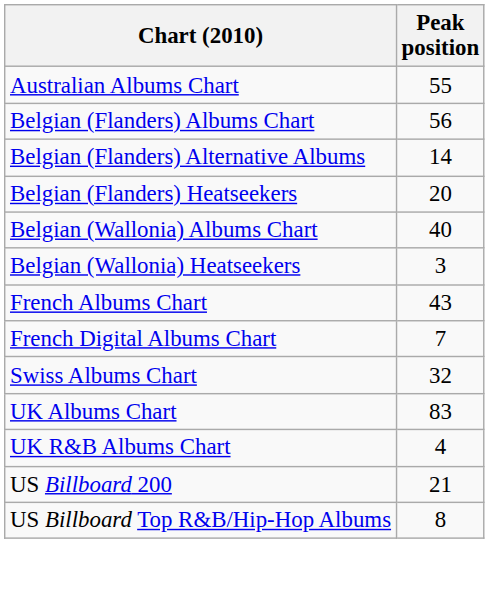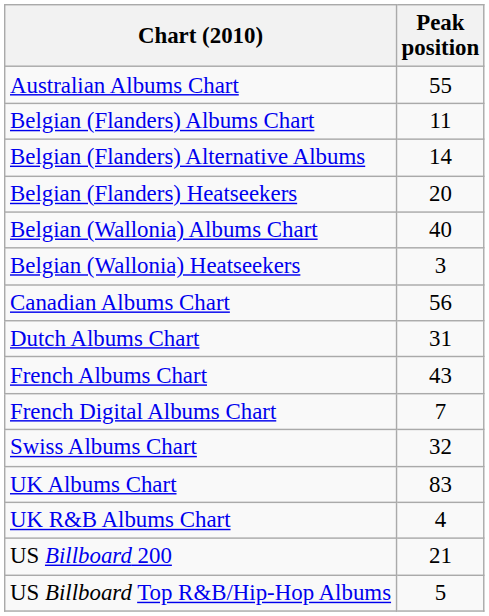 <table class="wikitable sortable">
 <tr>
 <th>Chart (2010)</th>
 <th>Peak<br>position</th>
 </tr>
 <tr>
 <td><a href='#'>Australian Albums Chart</a></td>
 <td style="text-align:center;">55</td>
 </tr>
 <tr>
 <td><a href='#'>Belgian (Flanders) Albums Chart</a></td>
-<td align=center>56</td>
+<td align=center>11</td>
 </tr>
 <tr>
 <td><a href='#'>Belgian (Flanders) Alternative Albums</a></td>
 <td align=center>14</td>
 </tr>
 <tr>
 <td><a href='#'>Belgian (Flanders) Heatseekers</a></td>
 <td align=center>20</td>
 </tr>
 <tr>
 <td><a href='#'>Belgian (Wallonia) Albums Chart</a></td>
 <td align=center>40</td>
 </tr>
 <tr>
 <td><a href='#'>Belgian (Wallonia) Heatseekers</a></td>
 <td align=center>3</td>
+</tr>
+<tr>
+<td><a href='#'>Canadian Albums Chart</a></td>
+<td style="text-align:center;">56</td>
+</tr>
+<tr>
+<td><a href='#'>Dutch Albums Chart</a></td>
+<td align=center>31</td>
 </tr>
 <tr>
 <td><a href='#'>French Albums Chart</a></td>
 <td style="text-align:center;">43</td>
 </tr>
 <tr>
 <td><a href='#'>French Digital Albums Chart</a></td>
 <td style="text-align:center;">7</td>
 </tr>
 <tr>
 <td><a href='#'>Swiss Albums Chart</a></td>
 <td align=center>32</td>
 </tr>
 <tr>
 <td><a href='#'>UK Albums Chart</a></td>
 <td style="text-align:center;">83</td>
 </tr>
 <tr>
 <td><a href='#'>UK R&B Albums Chart</a></td>
 <td style="text-align:center;">4</td>
 </tr>
 <tr>
 <td>US <a href='#'><em>Billboard</em> 200</a></td>
 <td style="text-align:center;">21</td>
 </tr>
 <tr>
 <td>US <em>Billboard</em> <a href='#'>Top R&B/Hip-Hop Albums</a></td>
-<td style="text-align:center;">8</td>
+<td style="text-align:center;">5</td>
 </tr>
 </table>
